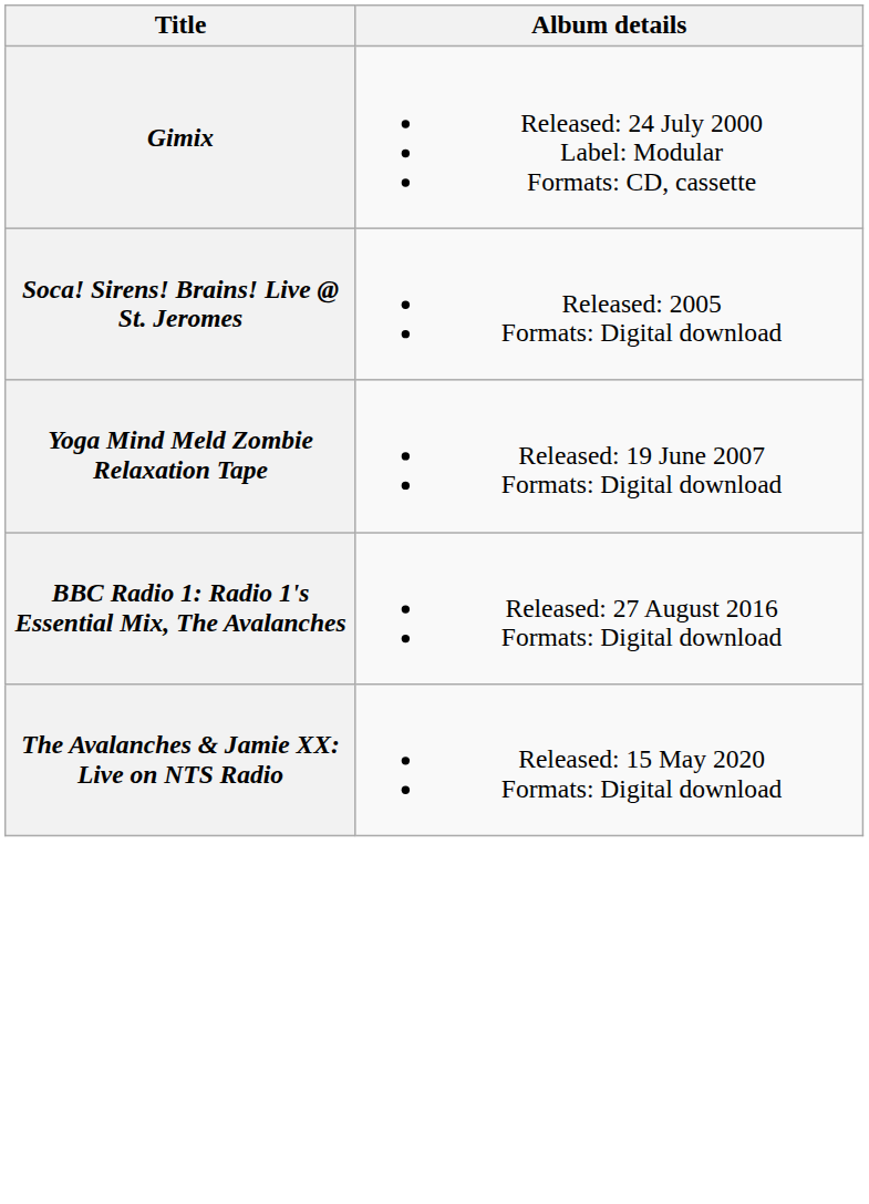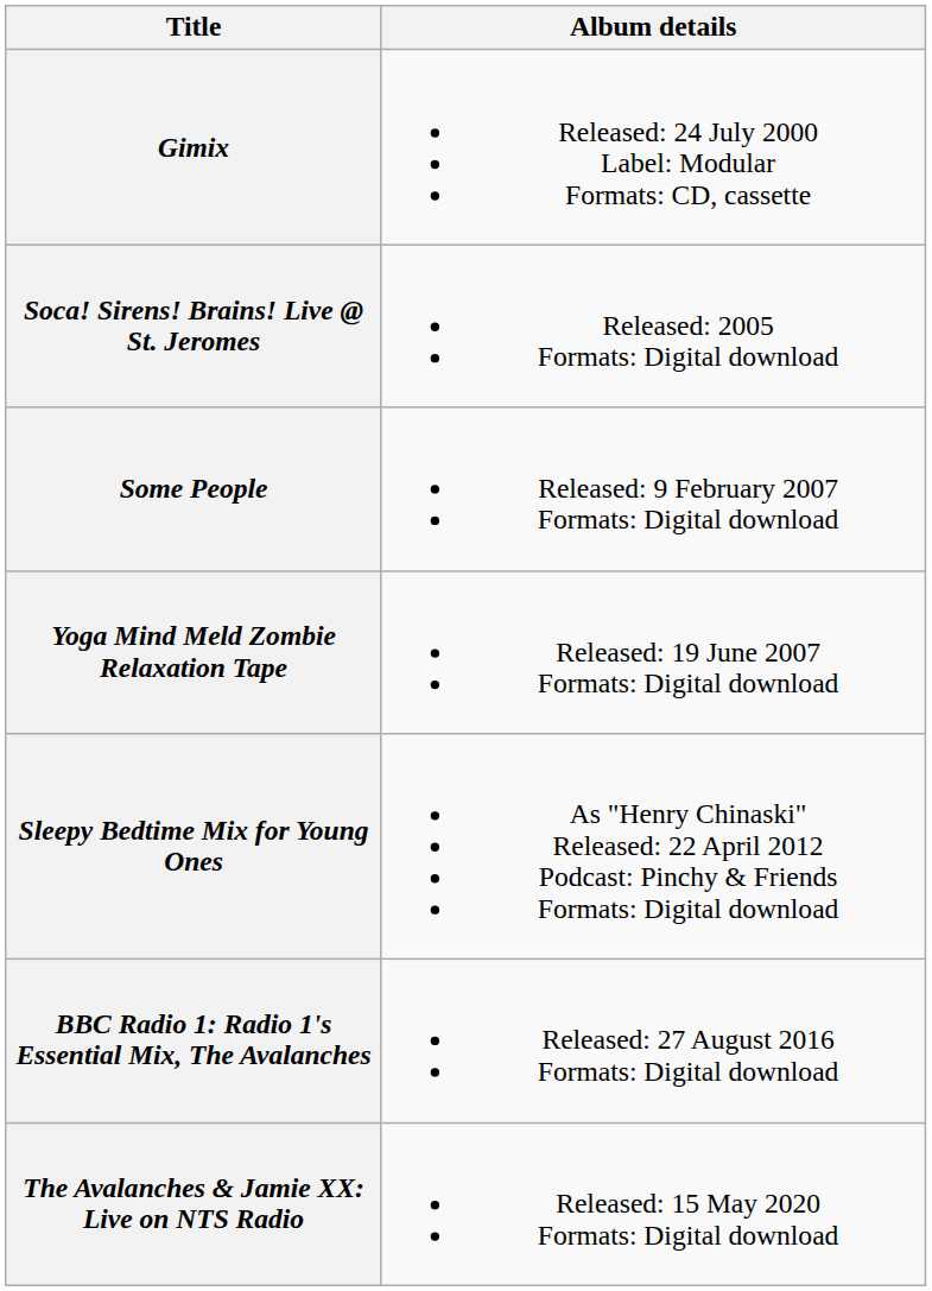 <table class="wikitable plainrowheaders" style="text-align:center;" border="1">
 <tr>
 <th scope="col" style="width:13em;">Title</th>
 <th scope="col" style="width:19em;">Album details</th>
 </tr>
 <tr>
 <th scope="row"><em>Gimix</em></th>
 <td><br><ul><li>Released: 24 July 2000</li><li>Label: Modular</li><li>Formats: CD, cassette</li></ul></td>
 </tr>
 <tr>
 <th scope="row"><em>Soca! Sirens! Brains! Live @ St. Jeromes</em></th>
 <td><br><ul><li>Released: 2005</li><li>Formats: Digital download</li></ul></td>
 </tr>
 <tr>
+<th scope="row"><em>Some People</em></th>
+<td><br><ul><li>Released: 9 February 2007</li><li>Formats: Digital download</li></ul></td>
+</tr>
+<tr>
 <th scope="row"><em>Yoga Mind Meld Zombie Relaxation Tape</em></th>
 <td><br><ul><li>Released: 19 June 2007</li><li>Formats: Digital download</li></ul></td>
+</tr>
+<tr>
+<th scope="row"><em>Sleepy Bedtime Mix for Young Ones</em></th>
+<td><br><ul><li>As "Henry Chinaski"</li><li>Released: 22 April 2012</li><li>Podcast: Pinchy & Friends</li><li>Formats: Digital download</li></ul></td>
 </tr>
 <tr>
 <th scope="row"><em>BBC Radio 1: Radio 1's Essential Mix, The Avalanches</em></th>
 <td><br><ul><li>Released: 27 August 2016</li><li>Formats: Digital download</li></ul></td>
 </tr>
 <tr>
 <th scope="row"><em>The Avalanches & Jamie XX: Live on NTS Radio</em></th>
 <td><br><ul><li>Released: 15 May 2020</li><li>Formats: Digital download</li></ul></td>
 </tr>
 </table>
